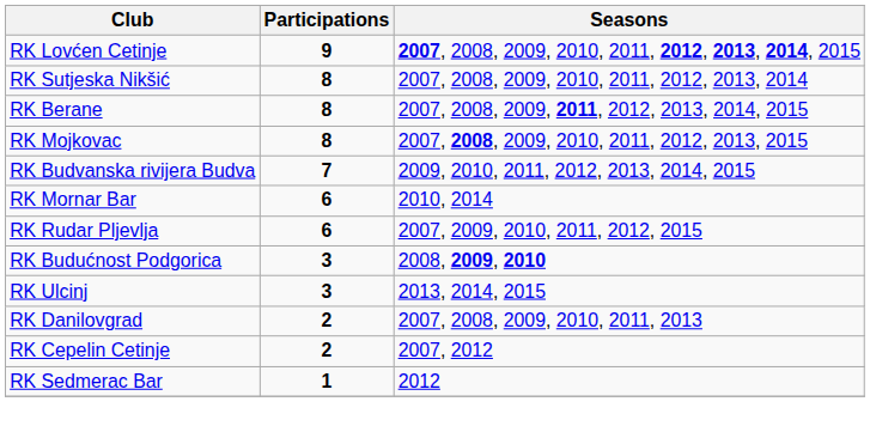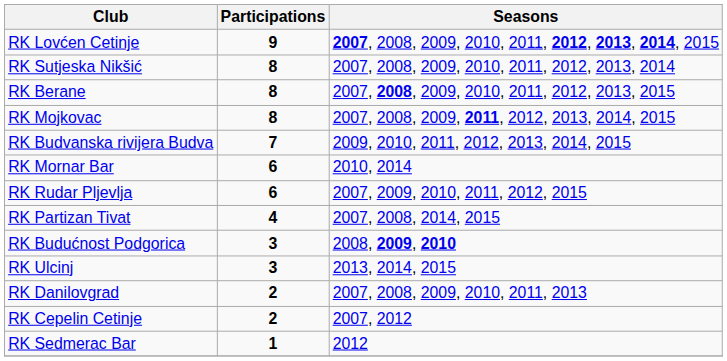 <table class="wikitable">
 <tr>
 <th>Club</th>
 <th>Participations</th>
 <th>Seasons</th>
 </tr>
 <tr>
 <td><a href='#'>RK Lovćen Cetinje</a></td>
 <td align=center><strong>9</strong></td>
 <td><strong><a href='#'>2007</a></strong>, <a href='#'>2008</a>, <a href='#'>2009</a>, <a href='#'>2010</a>, <a href='#'>2011</a>, <strong><a href='#'>2012</a></strong>, <strong><a href='#'>2013</a></strong>, <strong><a href='#'>2014</a></strong>, <a href='#'>2015</a></td>
 </tr>
 <tr>
 <td><a href='#'>RK Sutjeska Nikšić</a></td>
 <td align=center><strong>8</strong></td>
 <td><a href='#'>2007</a>, <a href='#'>2008</a>, <a href='#'>2009</a>, <a href='#'>2010</a>, <a href='#'>2011</a>, <a href='#'>2012</a>, <a href='#'>2013</a>, <a href='#'>2014</a></td>
 </tr>
 <tr>
 <td><a href='#'>RK Berane</a></td>
 <td align=center><strong>8</strong></td>
-<td><a href='#'>2007</a>, <a href='#'>2008</a>, <a href='#'>2009</a>, <strong><a href='#'>2011</a></strong>, <a href='#'>2012</a>, <a href='#'>2013</a>, <a href='#'>2014</a>, <a href='#'>2015</a></td>
+<td><a href='#'>2007</a>, <strong><a href='#'>2008</a></strong>, <a href='#'>2009</a>, <a href='#'>2010</a>, <a href='#'>2011</a>, <a href='#'>2012</a>, <a href='#'>2013</a>, <a href='#'>2015</a></td>
 </tr>
 <tr>
 <td><a href='#'>RK Mojkovac</a></td>
 <td align=center><strong>8</strong></td>
-<td><a href='#'>2007</a>, <strong><a href='#'>2008</a></strong>, <a href='#'>2009</a>, <a href='#'>2010</a>, <a href='#'>2011</a>, <a href='#'>2012</a>, <a href='#'>2013</a>, <a href='#'>2015</a></td>
+<td><a href='#'>2007</a>, <a href='#'>2008</a>, <a href='#'>2009</a>, <strong><a href='#'>2011</a></strong>, <a href='#'>2012</a>, <a href='#'>2013</a>, <a href='#'>2014</a>, <a href='#'>2015</a></td>
 </tr>
 <tr>
 <td><a href='#'>RK Budvanska rivijera Budva</a></td>
 <td align=center><strong>7</strong></td>
 <td><a href='#'>2009</a>, <a href='#'>2010</a>, <a href='#'>2011</a>, <a href='#'>2012</a>, <a href='#'>2013</a>, <a href='#'>2014</a>, <a href='#'>2015</a></td>
 </tr>
 <tr>
 <td><a href='#'>RK Mornar Bar</a></td>
 <td align=center><strong>6</strong></td>
 <td><a href='#'>2010</a>, <a href='#'>2014</a></td>
 </tr>
 <tr>
 <td><a href='#'>RK Rudar Pljevlja</a></td>
 <td align=center><strong>6</strong></td>
 <td><a href='#'>2007</a>, <a href='#'>2009</a>, <a href='#'>2010</a>, <a href='#'>2011</a>, <a href='#'>2012</a>, <a href='#'>2015</a></td>
+</tr>
+<tr>
+<td><a href='#'>RK Partizan Tivat</a></td>
+<td align=center><strong>4</strong></td>
+<td><a href='#'>2007</a>, <a href='#'>2008</a>, <a href='#'>2014</a>, <a href='#'>2015</a></td>
 </tr>
 <tr>
 <td><a href='#'>RK Budućnost Podgorica</a></td>
 <td align=center><strong>3</strong></td>
 <td><a href='#'>2008</a>, <strong><a href='#'>2009</a></strong>, <strong><a href='#'>2010</a></strong></td>
 </tr>
 <tr>
 <td><a href='#'>RK Ulcinj</a></td>
 <td align=center><strong>3</strong></td>
 <td><a href='#'>2013</a>, <a href='#'>2014</a>, <a href='#'>2015</a></td>
 </tr>
 <tr>
 <td><a href='#'>RK Danilovgrad</a></td>
 <td align=center><strong>2</strong></td>
 <td><a href='#'>2007</a>, <a href='#'>2008</a>, <a href='#'>2009</a>, <a href='#'>2010</a>, <a href='#'>2011</a>, <a href='#'>2013</a></td>
 </tr>
 <tr>
 <td><a href='#'>RK Cepelin Cetinje</a></td>
 <td align=center><strong>2</strong></td>
 <td><a href='#'>2007</a>, <a href='#'>2012</a></td>
 </tr>
 <tr>
 <td><a href='#'>RK Sedmerac Bar</a></td>
 <td align=center><strong>1</strong></td>
 <td><a href='#'>2012</a></td>
 </tr>
 <tr>
 </tr>
 </table>
